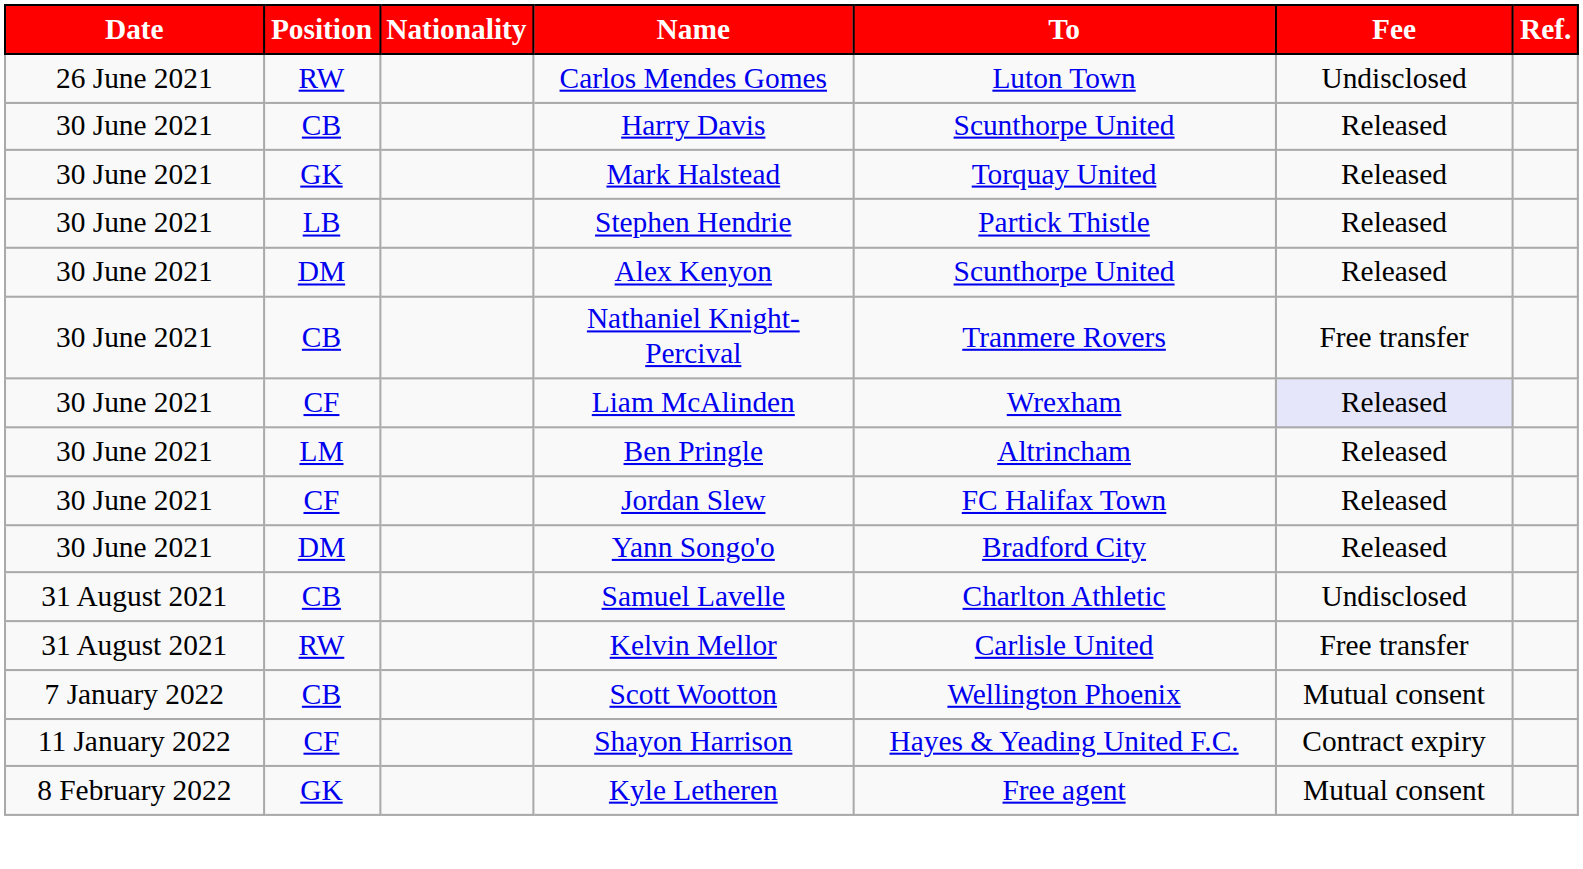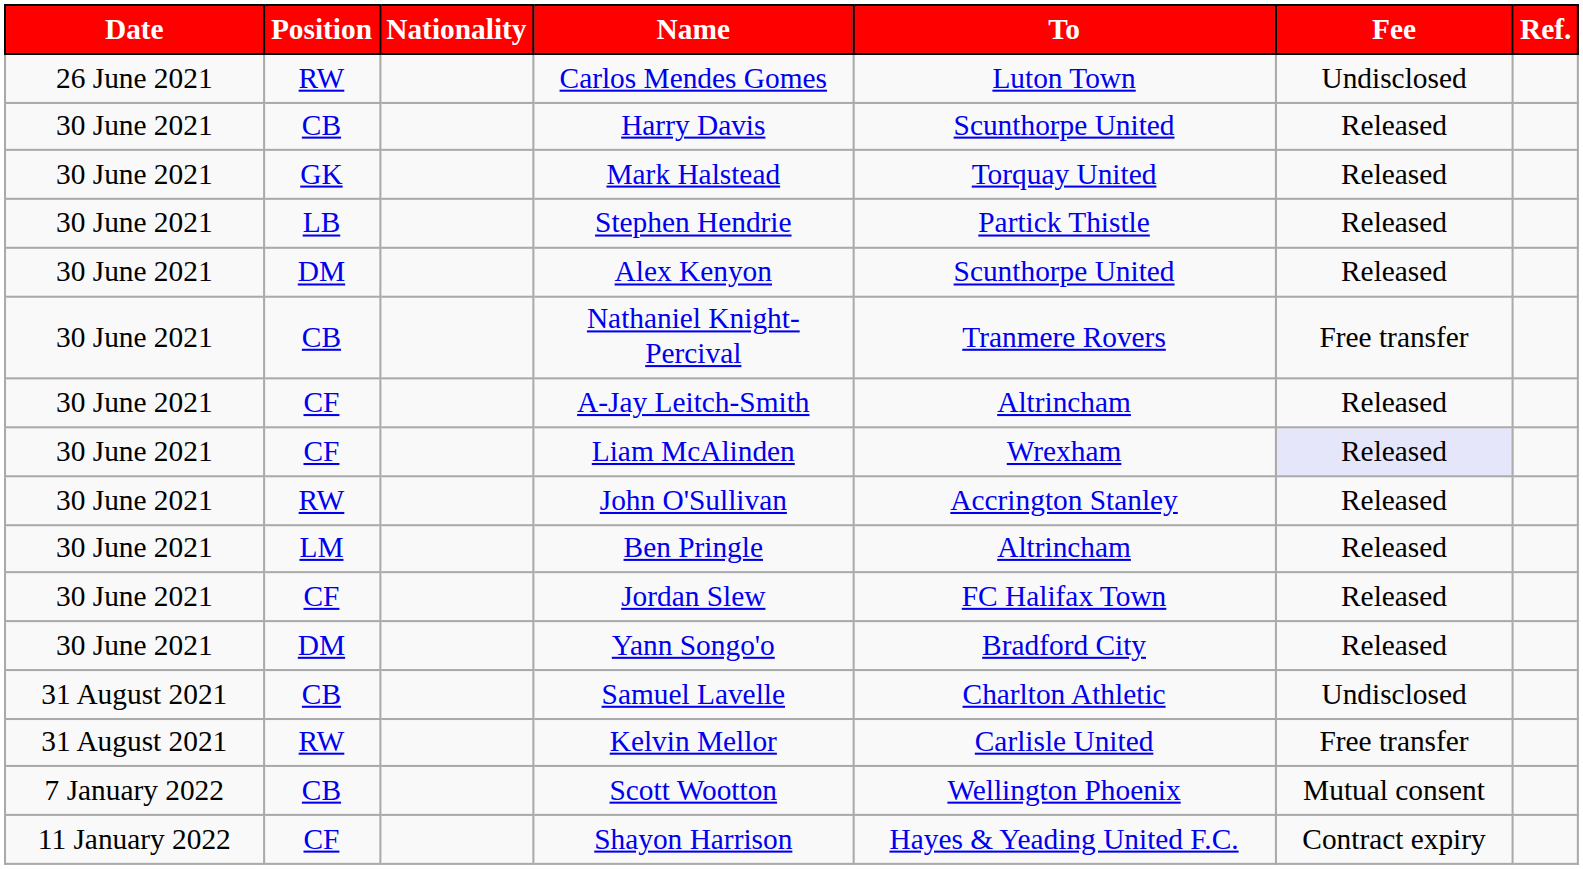 <table class="wikitable"  style="text-align:center; font-size:90%; ">
 <tr>
 <th style="background:#FF0000; color:#ffffff; border:1px solid #000000; width:120px;">Date</th>
 <th style="background:#FF0000; color:#ffffff; border:1px solid #000000; width:50px;">Position</th>
 <th style="background:#FF0000; color:#ffffff; border:1px solid #000000; width:50px;">Nationality</th>
 <th style="background:#FF0000; color:#ffffff; border:1px solid #000000; width:150px;">Name</th>
 <th style="background:#FF0000; color:#ffffff; border:1px solid #000000; width:200px;">To</th>
 <th style="background:#FF0000; color:#ffffff; border:1px solid #000000; width:110px;">Fee</th>
 <th style="background:#FF0000; color:#ffffff; border:1px solid #000000;">Ref.</th>
 </tr>
 <tr>
 <td>26 June 2021</td>
 <td><a href='#'>RW</a></td>
 <td></td>
 <td><a href='#'>Carlos Mendes Gomes</a></td>
 <td> <a href='#'>Luton Town</a></td>
 <td>Undisclosed</td>
 <td></td>
 </tr>
 <tr>
 <td>30 June 2021</td>
 <td><a href='#'>CB</a></td>
 <td></td>
 <td><a href='#'>Harry Davis</a></td>
 <td> <a href='#'>Scunthorpe United</a></td>
 <td>Released</td>
 <td></td>
 </tr>
 <tr>
 <td>30 June 2021</td>
 <td><a href='#'>GK</a></td>
 <td></td>
 <td><a href='#'>Mark Halstead</a></td>
 <td> <a href='#'>Torquay United</a></td>
 <td>Released</td>
 <td></td>
 </tr>
 <tr>
 <td>30 June 2021</td>
 <td><a href='#'>LB</a></td>
 <td></td>
 <td><a href='#'>Stephen Hendrie</a></td>
 <td> <a href='#'>Partick Thistle</a></td>
 <td>Released</td>
 <td></td>
 </tr>
 <tr>
 <td>30 June 2021</td>
 <td><a href='#'>DM</a></td>
 <td></td>
 <td><a href='#'>Alex Kenyon</a></td>
 <td> <a href='#'>Scunthorpe United</a></td>
 <td>Released</td>
 <td></td>
 </tr>
 <tr>
 <td>30 June 2021</td>
 <td><a href='#'>CB</a></td>
 <td></td>
 <td><a href='#'>Nathaniel Knight-Percival</a></td>
 <td> <a href='#'>Tranmere Rovers</a></td>
 <td>Free transfer</td>
 <td></td>
 </tr>
 <tr>
 <td>30 June 2021</td>
 <td><a href='#'>CF</a></td>
 <td></td>
+<td><a href='#'>A-Jay Leitch-Smith</a></td>
+<td> <a href='#'>Altrincham</a></td>
+<td>Released</td>
+<td></td>
+</tr>
+<tr>
+<td>30 June 2021</td>
+<td><a href='#'>CF</a></td>
+<td></td>
 <td><a href='#'>Liam McAlinden</a></td>
 <td> <a href='#'>Wrexham</a></td>
 <td style="background: lavender;">Released</td>
+<td></td>
+</tr>
+<tr>
+<td>30 June 2021</td>
+<td><a href='#'>RW</a></td>
+<td></td>
+<td><a href='#'>John O'Sullivan</a></td>
+<td> <a href='#'>Accrington Stanley</a></td>
+<td>Released</td>
 <td></td>
 </tr>
 <tr>
 <td>30 June 2021</td>
 <td><a href='#'>LM</a></td>
 <td></td>
 <td><a href='#'>Ben Pringle</a></td>
 <td> <a href='#'>Altrincham</a></td>
 <td>Released</td>
 <td></td>
 </tr>
 <tr>
 <td>30 June 2021</td>
 <td><a href='#'>CF</a></td>
 <td></td>
 <td><a href='#'>Jordan Slew</a></td>
 <td> <a href='#'>FC Halifax Town</a></td>
 <td>Released</td>
 <td></td>
 </tr>
 <tr>
 <td>30 June 2021</td>
 <td><a href='#'>DM</a></td>
 <td></td>
 <td><a href='#'>Yann Songo'o</a></td>
 <td> <a href='#'>Bradford City</a></td>
 <td>Released</td>
 <td></td>
 </tr>
 <tr>
 <td>31 August 2021</td>
 <td><a href='#'>CB</a></td>
 <td></td>
 <td><a href='#'>Samuel Lavelle</a></td>
 <td> <a href='#'>Charlton Athletic</a></td>
 <td>Undisclosed</td>
 <td></td>
 </tr>
 <tr>
 <td>31 August 2021</td>
 <td><a href='#'>RW</a></td>
 <td></td>
 <td><a href='#'>Kelvin Mellor</a></td>
 <td> <a href='#'>Carlisle United</a></td>
 <td>Free transfer</td>
 <td></td>
 </tr>
 <tr>
 <td>7 January 2022</td>
 <td><a href='#'>CB</a></td>
 <td></td>
 <td><a href='#'>Scott Wootton</a></td>
 <td> <a href='#'>Wellington Phoenix</a></td>
 <td>Mutual consent</td>
 <td></td>
 </tr>
 <tr>
 <td>11 January 2022</td>
 <td><a href='#'>CF</a></td>
 <td></td>
 <td><a href='#'>Shayon Harrison</a></td>
 <td> <a href='#'>Hayes & Yeading United F.C.</a></td>
 <td>Contract expiry</td>
 <td></td>
 </tr>
-<tr>
-<td>8 February 2022</td>
-<td><a href='#'>GK</a></td>
-<td></td>
-<td><a href='#'>Kyle Letheren</a></td>
-<td> <a href='#'>Free agent</a></td>
-<td>Mutual consent</td>
-<td></td>
-</tr>
 </table>
